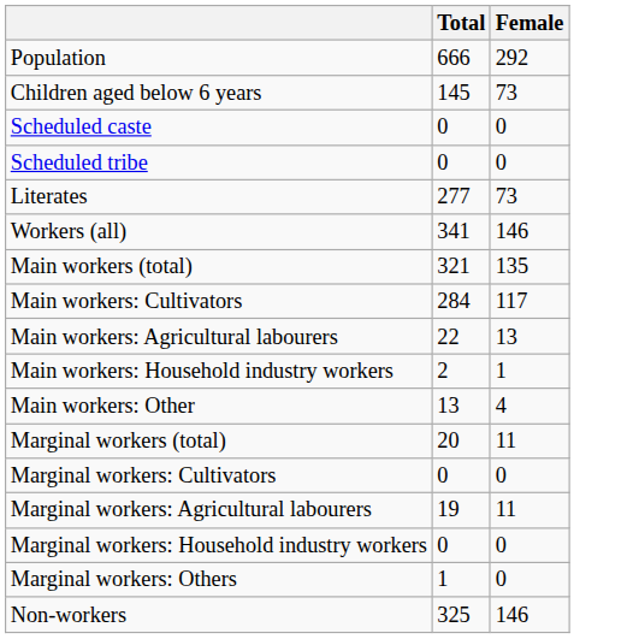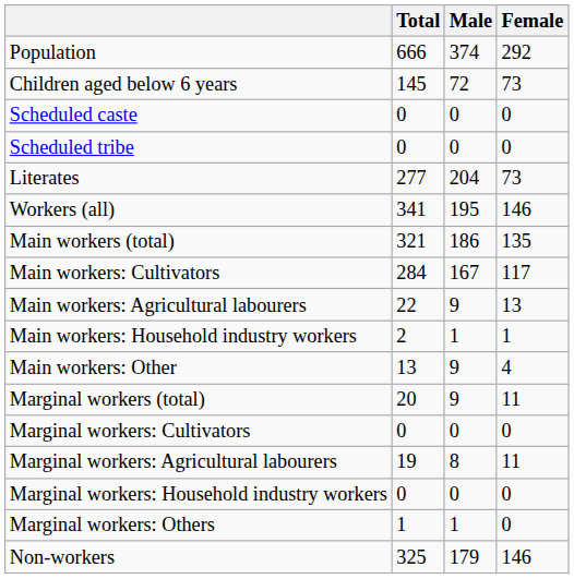 <table class="wikitable sortable">
 <tr>
 <th></th>
 <th>Total</th>
+<th>Male</th>
 <th>Female</th>
 </tr>
 <tr>
 <td>Population</td>
 <td>666</td>
+<td>374</td>
 <td>292</td>
 </tr>
 <tr>
 <td>Children aged below 6 years</td>
 <td>145</td>
+<td>72</td>
 <td>73</td>
 </tr>
 <tr>
 <td><a href='#'>Scheduled caste</a></td>
+<td>0</td>
 <td>0</td>
 <td>0</td>
 </tr>
 <tr>
 <td><a href='#'>Scheduled tribe</a></td>
 <td>0</td>
 <td>0</td>
+<td>0</td>
 </tr>
 <tr>
 <td>Literates</td>
 <td>277</td>
+<td>204</td>
 <td>73</td>
 </tr>
 <tr>
 <td>Workers (all)</td>
 <td>341</td>
+<td>195</td>
 <td>146</td>
 </tr>
 <tr>
 <td>Main workers (total)</td>
 <td>321</td>
+<td>186</td>
 <td>135</td>
 </tr>
 <tr>
 <td>Main workers: Cultivators</td>
 <td>284</td>
+<td>167</td>
 <td>117</td>
 </tr>
 <tr>
 <td>Main workers: Agricultural labourers</td>
 <td>22</td>
+<td>9</td>
 <td>13</td>
 </tr>
 <tr>
 <td>Main workers: Household industry workers</td>
 <td>2</td>
 <td>1</td>
+<td>1</td>
 </tr>
 <tr>
 <td>Main workers: Other</td>
 <td>13</td>
+<td>9</td>
 <td>4</td>
 </tr>
 <tr>
 <td>Marginal workers (total)</td>
 <td>20</td>
+<td>9</td>
 <td>11</td>
 </tr>
 <tr>
 <td>Marginal workers: Cultivators</td>
 <td>0</td>
 <td>0</td>
+<td>0</td>
 </tr>
 <tr>
 <td>Marginal workers: Agricultural labourers</td>
 <td>19</td>
+<td>8</td>
 <td>11</td>
 </tr>
 <tr>
 <td>Marginal workers: Household industry workers</td>
 <td>0</td>
 <td>0</td>
+<td>0</td>
 </tr>
 <tr>
 <td>Marginal workers: Others</td>
+<td>1</td>
 <td>1</td>
 <td>0</td>
 </tr>
 <tr>
 <td>Non-workers</td>
 <td>325</td>
+<td>179</td>
 <td>146</td>
 </tr>
 </table>
